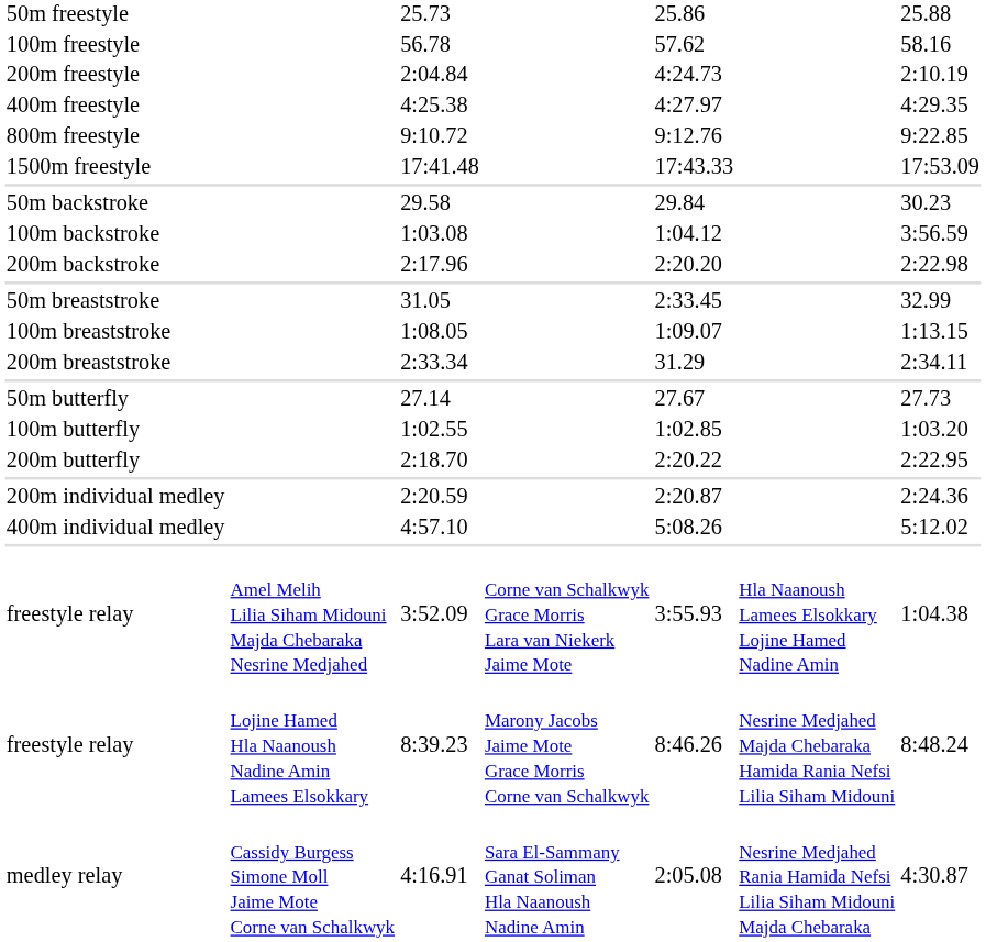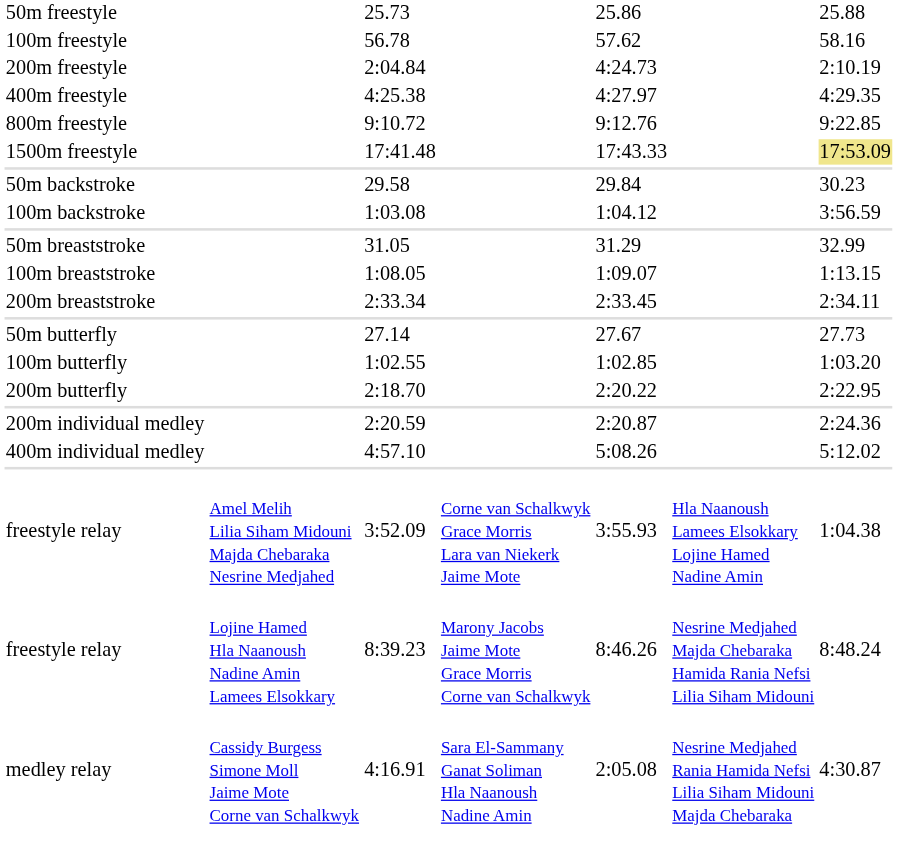 <table>
 <tr>
 <td>50m freestyle</td>
 <td></td>
 <td>25.73</td>
 <td></td>
 <td>25.86</td>
 <td></td>
 <td>25.88</td>
 </tr>
 <tr>
 <td>100m freestyle</td>
 <td></td>
 <td>56.78</td>
 <td></td>
 <td>57.62</td>
 <td></td>
 <td>58.16</td>
 </tr>
 <tr>
 <td>200m freestyle</td>
 <td></td>
 <td>2:04.84</td>
 <td></td>
 <td>4:24.73</td>
 <td></td>
 <td>2:10.19</td>
 </tr>
 <tr>
 <td>400m freestyle</td>
 <td></td>
 <td>4:25.38</td>
 <td></td>
 <td>4:27.97</td>
 <td></td>
 <td>4:29.35</td>
 </tr>
 <tr>
 <td>800m freestyle</td>
 <td></td>
 <td>9:10.72</td>
 <td></td>
 <td>9:12.76</td>
 <td></td>
 <td>9:22.85</td>
 </tr>
 <tr>
 <td>1500m freestyle</td>
 <td></td>
 <td>17:41.48</td>
 <td></td>
 <td>17:43.33</td>
 <td></td>
-<td>17:53.09</td>
+<td style="background: khaki;">17:53.09</td>
 </tr>
 <tr style="background:#ddd;">
 <td colspan=7></td>
 </tr>
 <tr>
 <td>50m backstroke</td>
 <td></td>
 <td>29.58</td>
 <td></td>
 <td>29.84</td>
 <td></td>
 <td>30.23</td>
 </tr>
 <tr>
 <td>100m backstroke</td>
 <td></td>
 <td>1:03.08</td>
 <td></td>
 <td>1:04.12</td>
 <td></td>
 <td>3:56.59</td>
 </tr>
-<tr>
-<td>200m backstroke</td>
-<td></td>
-<td>2:17.96</td>
-<td></td>
-<td>2:20.20</td>
-<td></td>
-<td>2:22.98</td>
-</tr>
 <tr style="background:#ddd;">
 <td colspan=7></td>
 </tr>
 <tr>
 <td>50m breaststroke</td>
 <td></td>
 <td>31.05</td>
 <td></td>
-<td>2:33.45</td>
+<td>31.29</td>
 <td></td>
 <td>32.99</td>
 </tr>
 <tr>
 <td>100m breaststroke</td>
 <td></td>
 <td>1:08.05</td>
 <td></td>
 <td>1:09.07</td>
 <td></td>
 <td>1:13.15</td>
 </tr>
 <tr>
 <td>200m breaststroke</td>
 <td></td>
 <td>2:33.34</td>
 <td></td>
-<td>31.29</td>
+<td>2:33.45</td>
 <td></td>
 <td>2:34.11</td>
 </tr>
 <tr style="background:#ddd;">
 <td colspan=7></td>
 </tr>
 <tr>
 <td>50m butterfly</td>
 <td></td>
 <td>27.14</td>
 <td></td>
 <td>27.67</td>
 <td></td>
 <td>27.73</td>
 </tr>
 <tr>
 <td>100m butterfly</td>
 <td></td>
 <td>1:02.55</td>
 <td></td>
 <td>1:02.85</td>
 <td></td>
 <td>1:03.20</td>
 </tr>
 <tr>
 <td>200m butterfly</td>
 <td></td>
 <td>2:18.70</td>
 <td></td>
 <td>2:20.22</td>
 <td></td>
 <td>2:22.95</td>
 </tr>
 <tr style="background:#ddd;">
 <td colspan=7></td>
 </tr>
 <tr>
 <td>200m individual medley</td>
 <td></td>
 <td>2:20.59</td>
 <td></td>
 <td>2:20.87</td>
 <td></td>
 <td>2:24.36</td>
 </tr>
 <tr>
 <td>400m individual medley</td>
 <td></td>
 <td>4:57.10</td>
 <td></td>
 <td>5:08.26</td>
 <td></td>
 <td>5:12.02</td>
 </tr>
 <tr style="background:#ddd;">
 <td colspan=7></td>
 </tr>
 <tr>
 <td> freestyle relay</td>
 <td><br><small><a href='#'>Amel Melih</a><br><a href='#'>Lilia Siham Midouni</a><br><a href='#'>Majda Chebaraka</a><br><a href='#'>Nesrine Medjahed</a></small></td>
 <td>3:52.09</td>
 <td><br><small><a href='#'>Corne van Schalkwyk</a><br><a href='#'>Grace Morris</a><br><a href='#'>Lara van Niekerk</a><br><a href='#'>Jaime Mote</a></small></td>
 <td>3:55.93</td>
 <td><br><small><a href='#'>Hla Naanoush</a><br><a href='#'>Lamees Elsokkary</a><br><a href='#'>Lojine Hamed</a><br><a href='#'>Nadine Amin</a></small></td>
 <td>1:04.38</td>
 </tr>
 <tr>
 <td> freestyle relay</td>
 <td><br><small><a href='#'>Lojine Hamed</a><br><a href='#'>Hla Naanoush</a><br><a href='#'>Nadine Amin</a><br><a href='#'>Lamees Elsokkary</a></small></td>
 <td>8:39.23</td>
 <td><br><small><a href='#'>Marony Jacobs</a><br><a href='#'>Jaime Mote</a><br><a href='#'>Grace Morris</a><br><a href='#'>Corne van Schalkwyk</a></small></td>
 <td>8:46.26</td>
 <td><br><small><a href='#'>Nesrine Medjahed</a><br><a href='#'>Majda Chebaraka</a><br><a href='#'>Hamida Rania Nefsi</a><br><a href='#'>Lilia Siham Midouni</a></small></td>
 <td>8:48.24</td>
 </tr>
 <tr>
 <td> medley relay</td>
 <td><br><small><a href='#'>Cassidy Burgess</a><br><a href='#'>Simone Moll</a><br><a href='#'>Jaime Mote</a><br><a href='#'>Corne van Schalkwyk</a></small></td>
 <td>4:16.91</td>
 <td><br><small><a href='#'>Sara El-Sammany</a><br><a href='#'>Ganat Soliman</a><br><a href='#'>Hla Naanoush</a><br><a href='#'>Nadine Amin</a></small></td>
 <td>2:05.08</td>
 <td><br><small><a href='#'>Nesrine Medjahed</a><br><a href='#'>Rania Hamida Nefsi</a><br><a href='#'>Lilia Siham Midouni</a><br><a href='#'>Majda Chebaraka</a></small></td>
 <td>4:30.87</td>
 </tr>
 </table>
